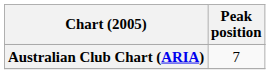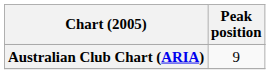 <table class="wikitable sortable plainrowheaders" style="text-align:center">
 <tr>
 <th>Chart (2005)</th>
 <th>Peak<br>position</th>
 </tr>
 <tr>
 </tr>
 <tr>
 <th scope="row">Australian Club Chart (<a href='#'>ARIA</a>)</th>
-<td>7</td>
+<td>9</td>
 </tr>
 <tr>
 </tr>
 </table>
